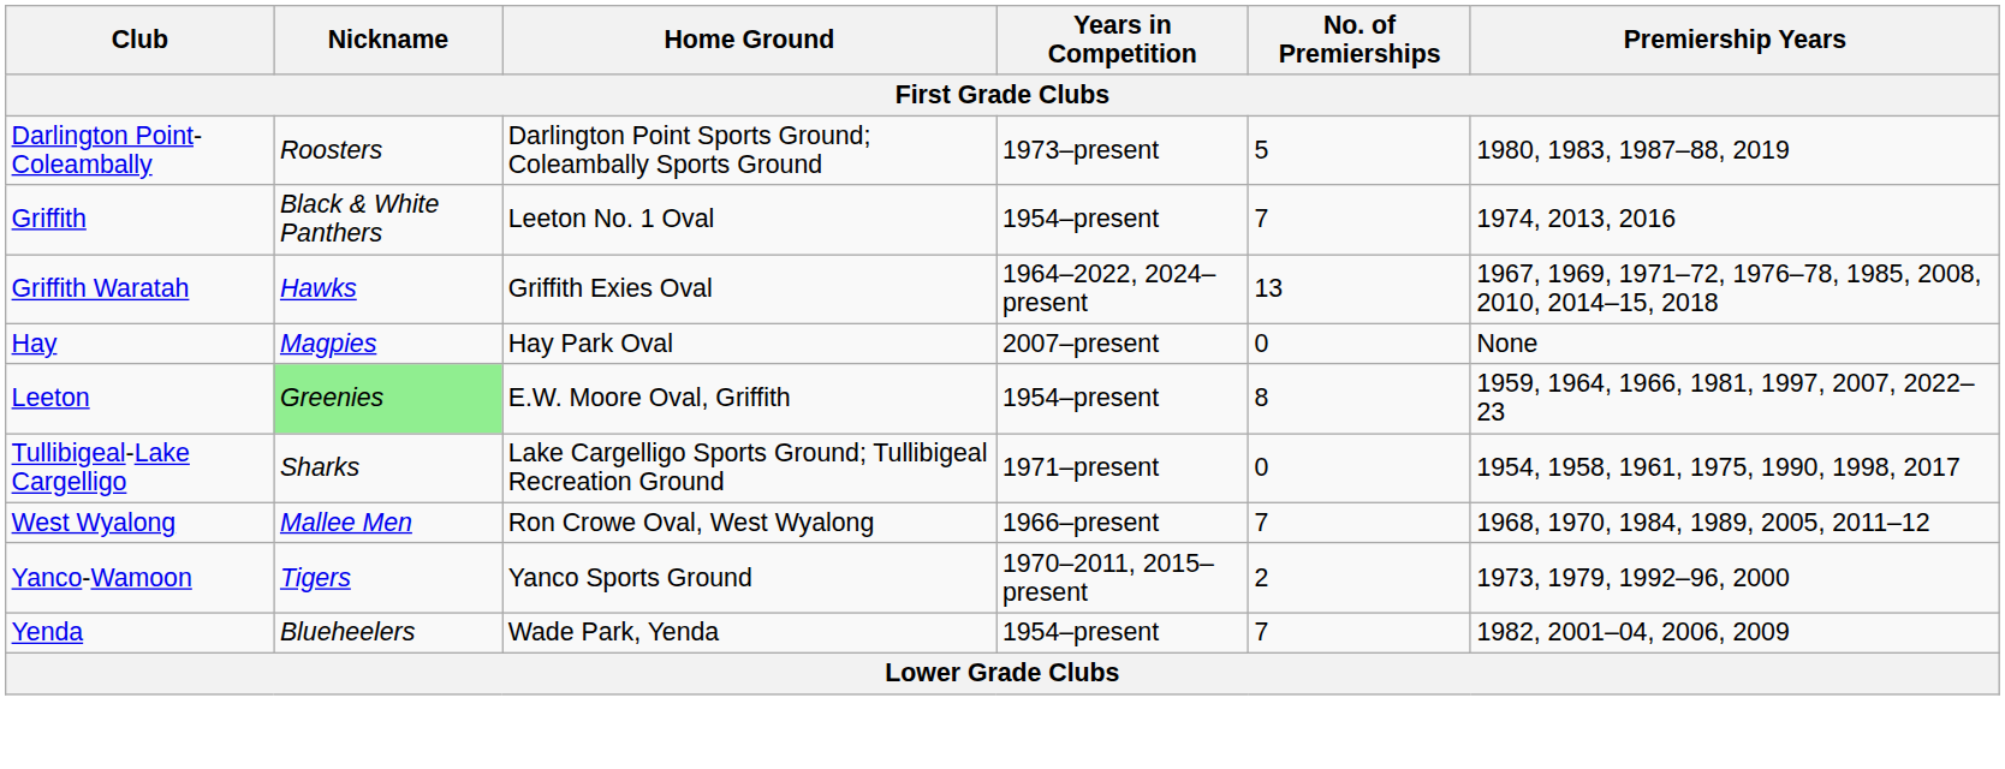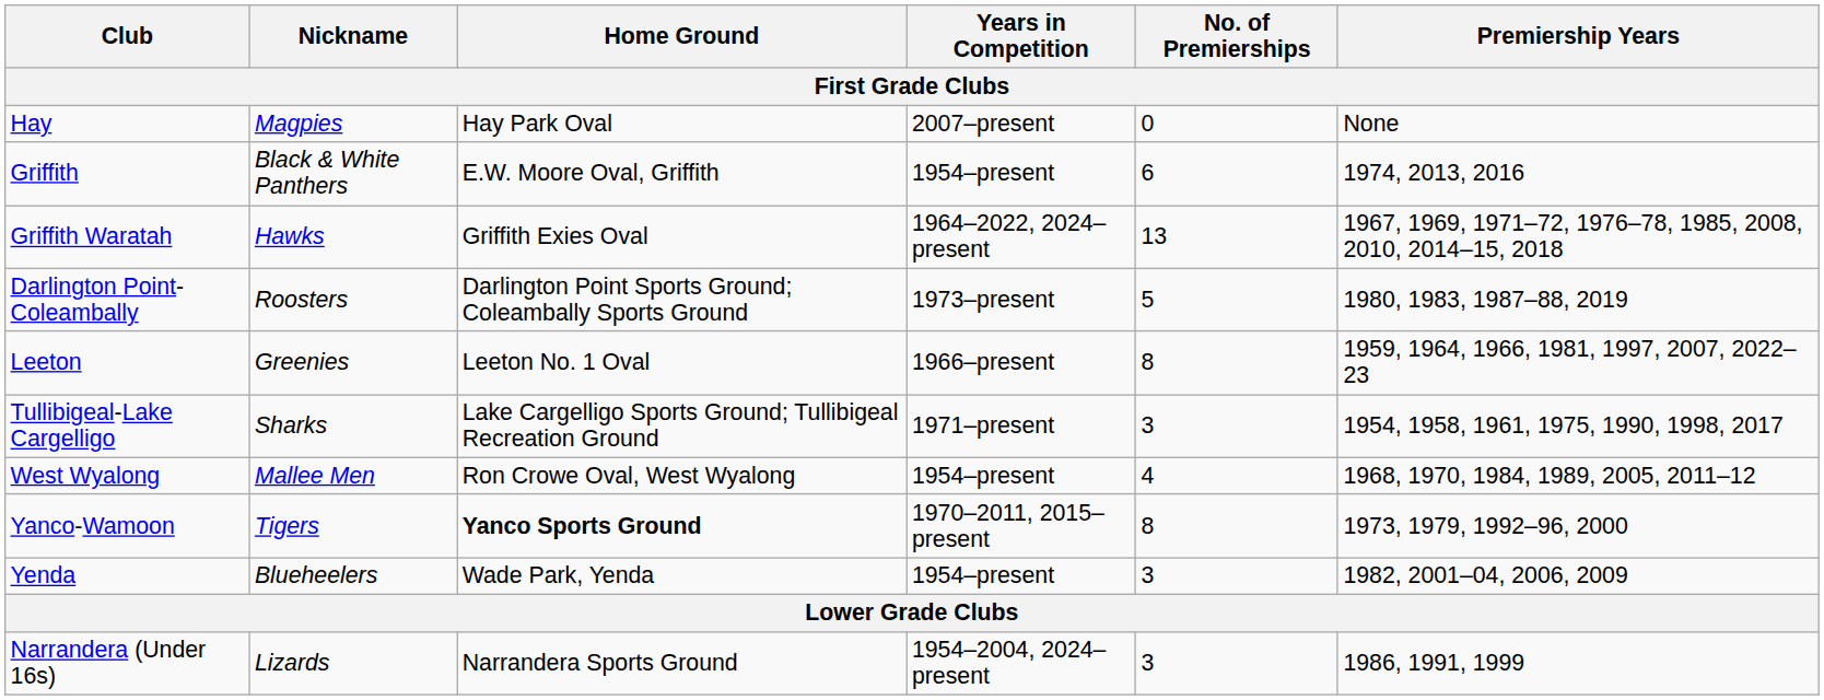 <table class="wikitable sortable">
 <tr>
 <th>Club</th>
 <th>Nickname</th>
 <th>Home Ground</th>
 <th>Years in Competition</th>
 <th>No. of Premierships</th>
 <th>Premiership Years</th>
 </tr>
 <tr>
 <th colspan="6">First Grade Clubs</th>
 </tr>
 <tr>
-<td> <a href='#'>Darlington Point</a>-<a href='#'>Coleambally</a></td>
-<td><em>Roosters</em></td>
-<td>Darlington Point Sports Ground; Coleambally Sports Ground</td>
-<td>1973–present</td>
-<td>5</td>
-<td>1980, 1983, 1987–88, 2019</td>
+<td> <a href='#'>Hay</a></td>
+<td><em><a href='#'>Magpies</a></em></td>
+<td>Hay Park Oval</td>
+<td>2007–present</td>
+<td>0</td>
+<td>None</td>
 </tr>
 <tr>
 <td> <a href='#'>Griffith</a></td>
 <td><em>Black & White Panthers</em></td>
-<td>Leeton No. 1 Oval</td>
+<td>E.W. Moore Oval, Griffith</td>
 <td>1954–present</td>
-<td>7</td>
+<td>6</td>
 <td>1974, 2013, 2016</td>
 </tr>
 <tr>
 <td> <a href='#'>Griffith Waratah</a></td>
 <td><em><a href='#'>Hawks</a></em></td>
 <td>Griffith Exies Oval</td>
 <td>1964–2022, 2024–present</td>
 <td>13</td>
 <td>1967, 1969, 1971–72, 1976–78, 1985, 2008, 2010, 2014–15, 2018</td>
 </tr>
 <tr>
-<td> <a href='#'>Hay</a></td>
-<td><em><a href='#'>Magpies</a></em></td>
-<td>Hay Park Oval</td>
-<td>2007–present</td>
-<td>0</td>
-<td>None</td>
+<td> <a href='#'>Darlington Point</a>-<a href='#'>Coleambally</a></td>
+<td><em>Roosters</em></td>
+<td>Darlington Point Sports Ground; Coleambally Sports Ground</td>
+<td>1973–present</td>
+<td>5</td>
+<td>1980, 1983, 1987–88, 2019</td>
 </tr>
 <tr>
 <td> <a href='#'>Leeton</a></td>
-<td style="background: lightgreen;"><em>Greenies</em></td>
-<td>E.W. Moore Oval, Griffith</td>
-<td>1954–present</td>
+<td><em>Greenies</em></td>
+<td>Leeton No. 1 Oval</td>
+<td>1966–present</td>
 <td>8</td>
 <td>1959, 1964, 1966, 1981, 1997, 2007, 2022–23</td>
 </tr>
 <tr>
 <td> <a href='#'>Tullibigeal</a>-<a href='#'>Lake Cargelligo</a></td>
 <td><em>Sharks</em></td>
 <td>Lake Cargelligo Sports Ground; Tullibigeal Recreation Ground</td>
 <td>1971–present</td>
-<td>0</td>
+<td>3</td>
 <td>1954, 1958, 1961, 1975, 1990, 1998, 2017</td>
 </tr>
 <tr>
 <td> <a href='#'>West Wyalong</a></td>
 <td><em><a href='#'>Mallee Men</a></em></td>
 <td>Ron Crowe Oval, West Wyalong</td>
-<td>1966–present</td>
-<td>7</td>
+<td>1954–present</td>
+<td>4</td>
 <td>1968, 1970, 1984, 1989, 2005, 2011–12</td>
 </tr>
 <tr>
 <td> <a href='#'>Yanco</a>-<a href='#'>Wamoon</a></td>
 <td><em><a href='#'>Tigers</a></em></td>
-<td>Yanco Sports Ground</td>
+<td><strong>Yanco Sports Ground</strong></td>
 <td>1970–2011, 2015–present</td>
-<td>2</td>
+<td>8</td>
 <td>1973, 1979, 1992–96, 2000</td>
 </tr>
 <tr>
 <td> <a href='#'>Yenda</a></td>
 <td><em>Blueheelers</em></td>
 <td>Wade Park, Yenda</td>
 <td>1954–present</td>
-<td>7</td>
+<td>3</td>
 <td>1982, 2001–04, 2006, 2009</td>
 </tr>
 <tr>
 <th colspan=6>Lower Grade Clubs</th>
 </tr>
+<tr>
+<td> <a href='#'>Narrandera</a> (Under 16s)</td>
+<td><em>Lizards</em></td>
+<td>Narrandera Sports Ground</td>
+<td>1954–2004, 2024–present</td>
+<td>3</td>
+<td>1986, 1991, 1999</td>
+</tr>
 </table>
